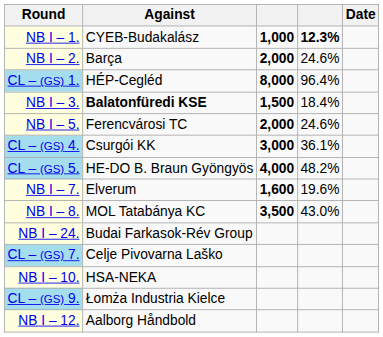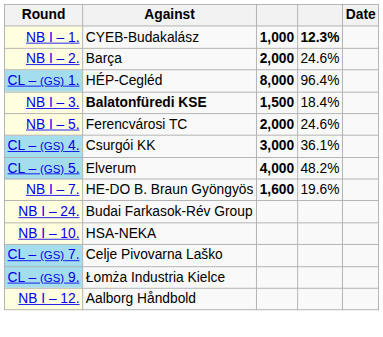 <table class="wikitable sortable" style=text-align:right collapsible collapsed">
 <tr>
 <th>Round</th>
 <th>Against</th>
 <th></th>
 <th></th>
 <th>Date</th>
 </tr>
 <tr>
 <td bgcolor=ffffe0><a href='#'>NB I – 1.</a></td>
 <td align="left">CYEB-Budakalász</td>
 <td><strong>1,000</strong></td>
 <td><strong> 12.3%</strong></td>
 <td></td>
 </tr>
 <tr>
 <td bgcolor=ffffe0><a href='#'>NB I – 2.</a></td>
 <td align="left"> Barça</td>
 <td><strong>2,000</strong></td>
 <td> 24.6%</td>
 <td></td>
 </tr>
 <tr>
 <td bgcolor=a4dded><a href='#'>CL – <small>(GS)</small> 1.</a></td>
 <td align="left">HÉP-Cegléd</td>
 <td><strong>8,000</strong></td>
 <td> 96.4%</td>
 <td></td>
 </tr>
 <tr>
 <td bgcolor=ffffe0><a href='#'>NB I – 3.</a></td>
 <td align="left"><strong>Balatonfüredi KSE</strong></td>
 <td><strong>1,500</strong></td>
 <td> 18.4%</td>
 <td></td>
 </tr>
 <tr>
 <td bgcolor=ffffe0><a href='#'>NB I – 5.</a></td>
 <td align="left">Ferencvárosi TC</td>
 <td><strong>2,000</strong></td>
 <td> 24.6%</td>
 <td></td>
 </tr>
 <tr>
 <td bgcolor=a4dded><a href='#'>CL – <small>(GS)</small> 4.</a></td>
 <td align="left">Csurgói KK</td>
 <td><strong>3,000</strong></td>
 <td> 36.1%</td>
 <td></td>
 </tr>
 <tr>
 <td bgcolor=a4dded><a href='#'>CL – <small>(GS)</small> 5.</a></td>
-<td align="left">HE-DO B. Braun Gyöngyös</td>
+<td align="left"> Elverum</td>
 <td><strong>4,000</strong></td>
 <td> 48.2%</td>
 <td></td>
 </tr>
 <tr>
 <td bgcolor=ffffe0><a href='#'>NB I – 7.</a></td>
-<td align="left"> Elverum</td>
+<td align="left">HE-DO B. Braun Gyöngyös</td>
 <td><strong>1,600</strong></td>
 <td> 19.6%</td>
-<td></td>
-</tr>
-<tr>
-<td bgcolor=ffffe0><a href='#'>NB I – 8.</a></td>
-<td align="left">MOL Tatabánya KC</td>
-<td><strong>3,500</strong></td>
-<td> 43.0%</td>
 <td></td>
 </tr>
 <tr>
 <td bgcolor=ffffe0><a href='#'>NB I – 24.</a></td>
 <td align="left">Budai Farkasok-Rév Group</td>
 <td></td>
 <td></td>
 <td></td>
 </tr>
 <tr>
-<td bgcolor=a4dded><a href='#'>CL – <small>(GS)</small> 7.</a></td>
-<td align="left"> Celje Pivovarna Laško</td>
+<td bgcolor=ffffe0><a href='#'>NB I – 10.</a></td>
+<td align="left">HSA-NEKA</td>
 <td></td>
 <td></td>
 <td></td>
 </tr>
 <tr>
-<td bgcolor=ffffe0><a href='#'>NB I – 10.</a></td>
-<td align="left">HSA-NEKA</td>
+<td bgcolor=a4dded><a href='#'>CL – <small>(GS)</small> 7.</a></td>
+<td align="left"> Celje Pivovarna Laško</td>
 <td></td>
 <td></td>
 <td></td>
 </tr>
 <tr>
 <td bgcolor=a4dded><a href='#'>CL – <small>(GS)</small> 9.</a></td>
 <td align="left"> Łomża Industria Kielce</td>
 <td></td>
 <td></td>
 <td></td>
 </tr>
 <tr>
 <td bgcolor=ffffe0><a href='#'>NB I – 12.</a></td>
 <td align="left"> Aalborg Håndbold</td>
 <td></td>
 <td></td>
 <td></td>
 </tr>
 </table>
